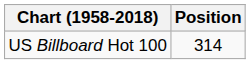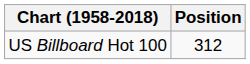 <table class="wikitable plainrowheaders">
 <tr>
 <th>Chart (1958-2018)</th>
 <th>Position</th>
 </tr>
 <tr>
 <td>US <em>Billboard</em> Hot 100</td>
-<td style="text-align:center;">314</td>
+<td style="text-align:center;">312</td>
 </tr>
 </table>
